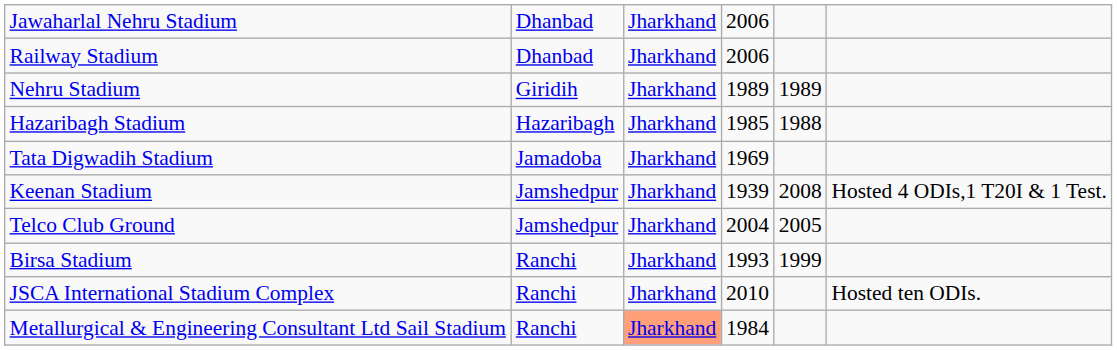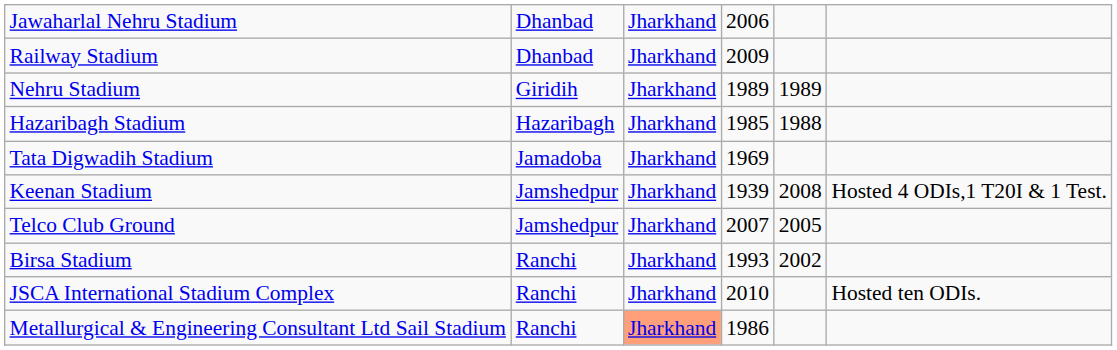 <table class ="wikitable sortable">
 <tr>
 <td><a href='#'>Jawaharlal Nehru Stadium</a></td>
 <td><a href='#'>Dhanbad</a></td>
 <td><a href='#'>Jharkhand</a></td>
 <td>2006</td>
 <td></td>
 <td></td>
 </tr>
 <tr>
 <td><a href='#'>Railway Stadium</a></td>
 <td><a href='#'>Dhanbad</a></td>
 <td><a href='#'>Jharkhand</a></td>
-<td>2006</td>
+<td>2009</td>
 <td></td>
 <td></td>
 </tr>
 <tr>
 <td><a href='#'>Nehru Stadium</a></td>
 <td><a href='#'>Giridih</a></td>
 <td><a href='#'>Jharkhand</a></td>
 <td>1989</td>
 <td>1989</td>
 <td></td>
 </tr>
 <tr>
 <td><a href='#'>Hazaribagh Stadium</a></td>
 <td><a href='#'>Hazaribagh</a></td>
 <td><a href='#'>Jharkhand</a></td>
 <td>1985</td>
 <td>1988</td>
 <td></td>
 </tr>
 <tr>
 <td><a href='#'>Tata Digwadih Stadium</a></td>
 <td><a href='#'>Jamadoba</a></td>
 <td><a href='#'>Jharkhand</a></td>
 <td>1969</td>
 <td></td>
 <td></td>
 </tr>
 <tr>
 <td><a href='#'>Keenan Stadium</a></td>
 <td><a href='#'>Jamshedpur</a></td>
 <td><a href='#'>Jharkhand</a></td>
 <td>1939</td>
 <td>2008</td>
 <td>Hosted 4 ODIs,1 T20I & 1 Test.</td>
 </tr>
 <tr>
 <td><a href='#'>Telco Club Ground</a></td>
 <td><a href='#'>Jamshedpur</a></td>
 <td><a href='#'>Jharkhand</a></td>
-<td>2004</td>
+<td>2007</td>
 <td>2005</td>
 <td></td>
 </tr>
 <tr>
 <td><a href='#'>Birsa Stadium</a></td>
 <td><a href='#'>Ranchi</a></td>
 <td><a href='#'>Jharkhand</a></td>
 <td>1993</td>
-<td>1999</td>
+<td>2002</td>
 <td></td>
 </tr>
 <tr>
 <td><a href='#'>JSCA International Stadium Complex</a></td>
 <td><a href='#'>Ranchi</a></td>
 <td><a href='#'>Jharkhand</a></td>
 <td>2010</td>
 <td></td>
 <td>Hosted ten ODIs.</td>
 </tr>
 <tr>
 <td><a href='#'>Metallurgical & Engineering Consultant Ltd Sail Stadium</a></td>
 <td><a href='#'>Ranchi</a></td>
 <td style="background: lightsalmon;"><a href='#'>Jharkhand</a></td>
-<td>1984</td>
+<td>1986</td>
 <td></td>
 <td></td>
 </tr>
 </table>
